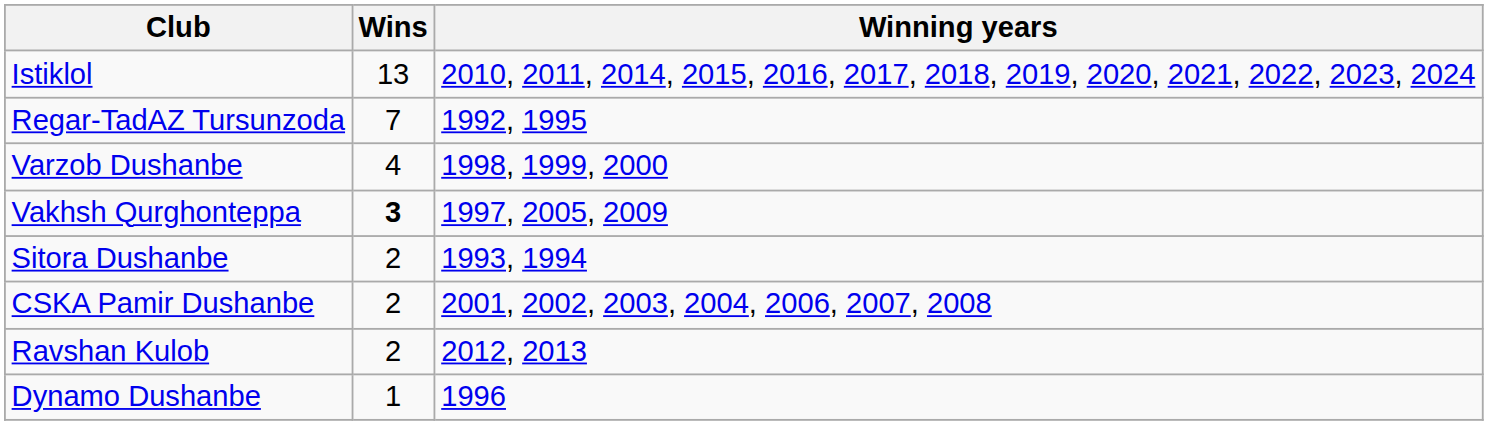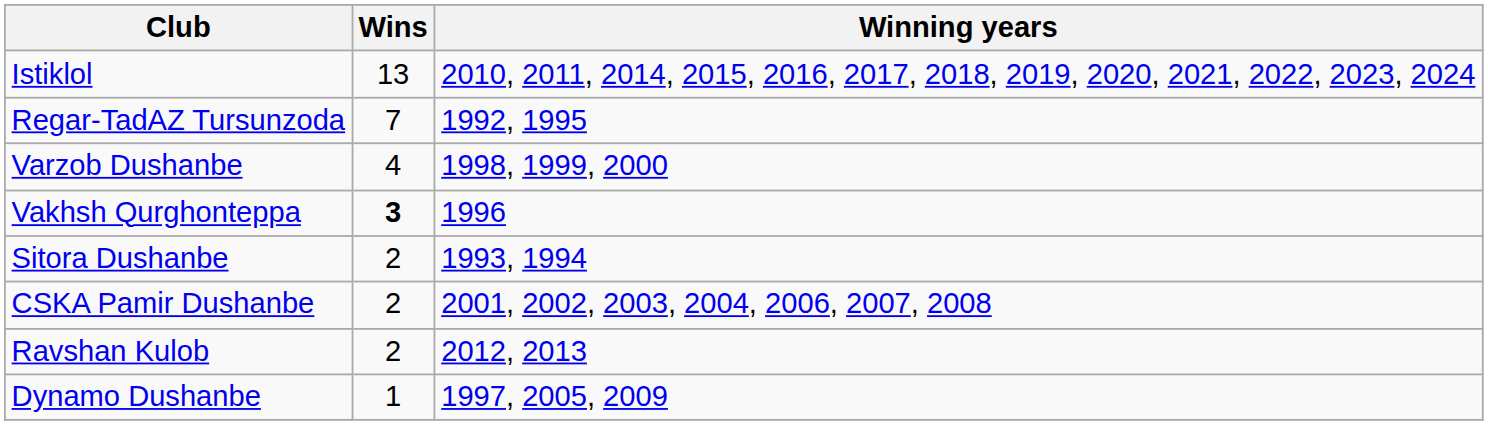 <table class="wikitable">
 <tr>
 <th>Club</th>
 <th>Wins</th>
 <th>Winning years</th>
 </tr>
 <tr>
 <td><a href='#'>Istiklol</a></td>
 <td style="text-align:center">13</td>
 <td><a href='#'>2010</a>, <a href='#'>2011</a>, <a href='#'>2014</a>, <a href='#'>2015</a>, <a href='#'>2016</a>, <a href='#'>2017</a>, <a href='#'>2018</a>, <a href='#'>2019</a>, <a href='#'>2020</a>, <a href='#'>2021</a>, <a href='#'>2022</a>, <a href='#'>2023</a>, <a href='#'>2024</a></td>
 </tr>
 <tr>
 <td><a href='#'>Regar-TadAZ Tursunzoda</a></td>
 <td style="text-align:center;">7</td>
 <td><a href='#'>1992</a>, <a href='#'>1995</a></td>
 </tr>
 <tr>
 <td><a href='#'>Varzob Dushanbe</a></td>
 <td style="text-align:center">4</td>
 <td><a href='#'>1998</a>, <a href='#'>1999</a>, <a href='#'>2000</a></td>
 </tr>
 <tr>
 <td><a href='#'>Vakhsh Qurghonteppa</a></td>
 <td style="text-align:center"><strong>3</strong></td>
-<td><a href='#'>1997</a>, <a href='#'>2005</a>, <a href='#'>2009</a></td>
+<td><a href='#'>1996</a></td>
 </tr>
 <tr>
 <td><a href='#'>Sitora Dushanbe</a></td>
 <td style="text-align:center">2</td>
 <td><a href='#'>1993</a>, <a href='#'>1994</a></td>
 </tr>
 <tr>
 <td><a href='#'>CSKA Pamir Dushanbe</a></td>
 <td style="text-align:center">2</td>
 <td><a href='#'>2001</a>, <a href='#'>2002</a>, <a href='#'>2003</a>, <a href='#'>2004</a>, <a href='#'>2006</a>, <a href='#'>2007</a>, <a href='#'>2008</a></td>
 </tr>
 <tr>
 <td><a href='#'>Ravshan Kulob</a></td>
 <td style="text-align:center">2</td>
 <td><a href='#'>2012</a>, <a href='#'>2013</a></td>
 </tr>
 <tr>
 <td><a href='#'>Dynamo Dushanbe</a></td>
 <td style="text-align:center">1</td>
-<td><a href='#'>1996</a></td>
+<td><a href='#'>1997</a>, <a href='#'>2005</a>, <a href='#'>2009</a></td>
 </tr>
 </table>
